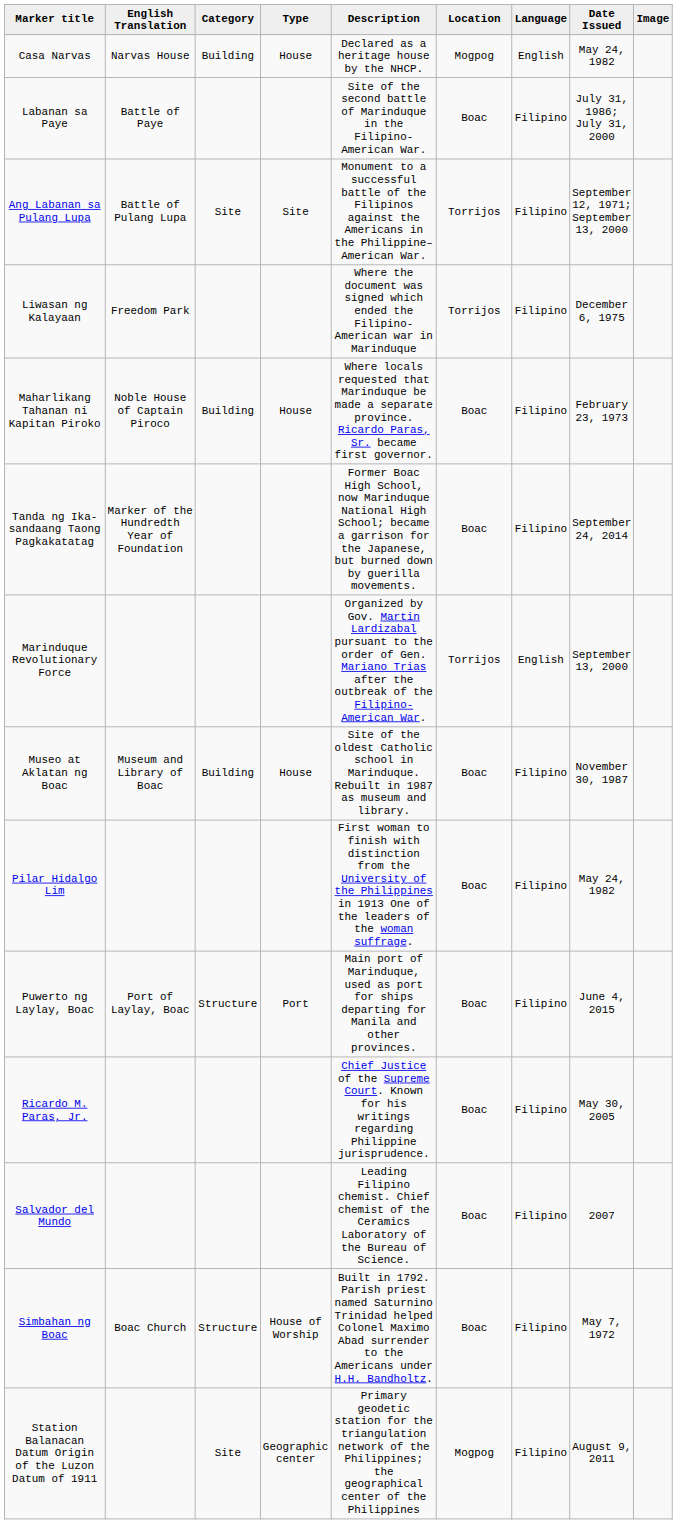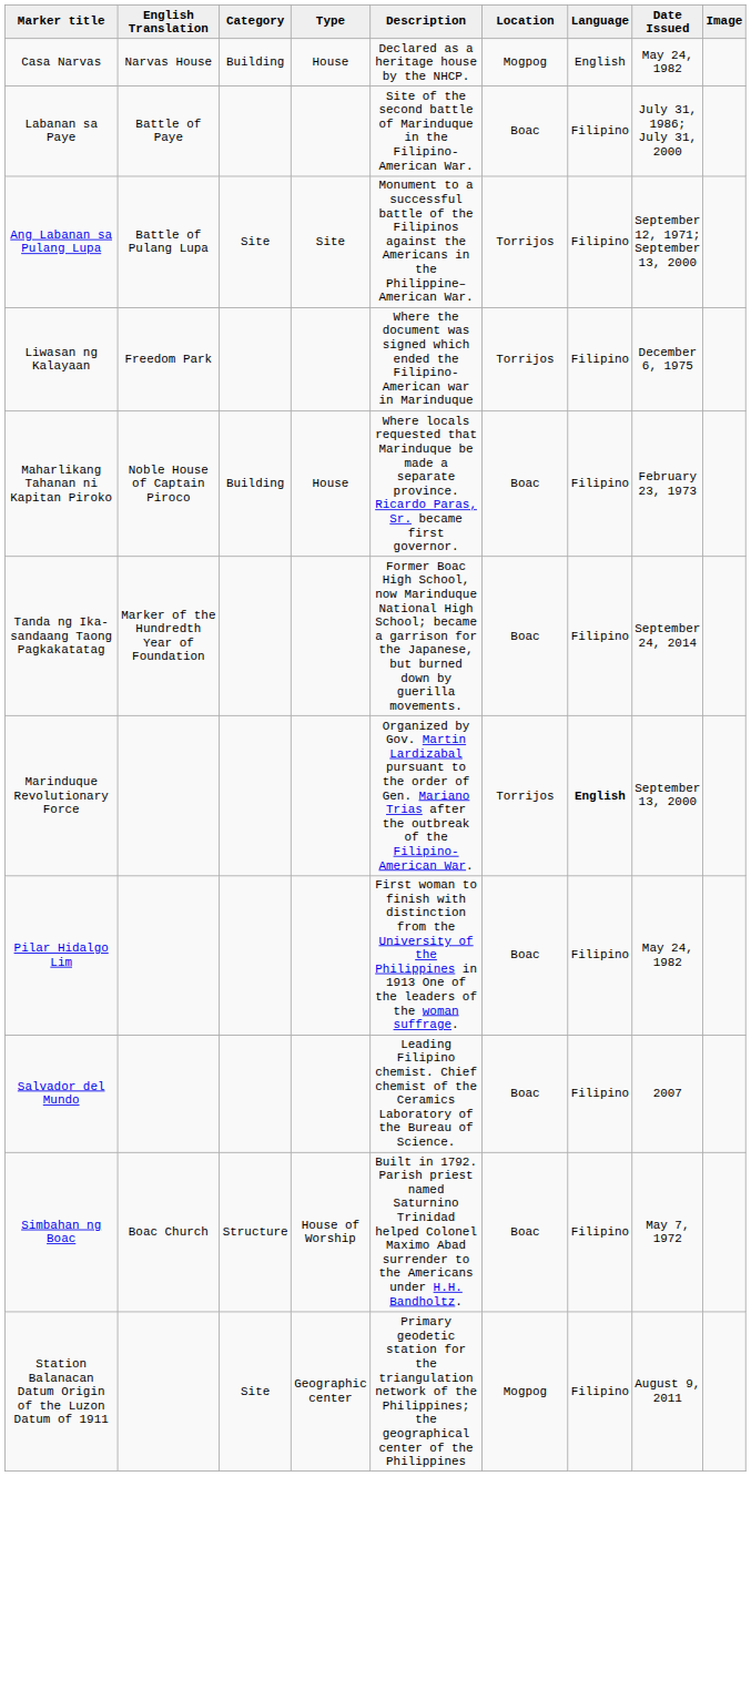 <table class="wikitable" style="width:90%; text-align:center;">
 <tr>
 <th style="width:20%; background:#efefef;">Marker title</th>
 <th style="width:20%; background:#efefef;">English Translation</th>
 <th style="width:10%; background:#efefef;">Category</th>
 <th style="width:10%; background:#efefef;">Type</th>
 <th style="width:20%; background:#efefef;">Description</th>
 <th style="width:20%; background:#efefef;">Location</th>
 <th style="width:10%; background:#efefef;">Language</th>
 <th style="width:10%; background:#efefef;">Date Issued</th>
 <th style="width:10%; background:#efefef;">Image</th>
 </tr>
 <tr>
 <td>Casa Narvas</td>
 <td>Narvas House</td>
 <td>Building</td>
 <td>House</td>
 <td>Declared as a heritage house by the NHCP.</td>
 <td>Mogpog</td>
 <td>English</td>
 <td>May 24, 1982</td>
 <td></td>
 </tr>
 <tr>
 <td>Labanan sa Paye</td>
 <td>Battle of Paye</td>
 <td></td>
 <td></td>
 <td>Site of the second battle of Marinduque in the Filipino-American War.</td>
 <td>Boac</td>
 <td>Filipino</td>
 <td>July 31, 1986; July 31, 2000</td>
 <td></td>
 </tr>
 <tr>
 <td><a href='#'>Ang Labanan sa Pulang Lupa</a></td>
 <td>Battle of Pulang Lupa</td>
 <td>Site</td>
 <td>Site</td>
 <td>Monument to a successful battle of the Filipinos against the Americans in the Philippine–American War.</td>
 <td>Torrijos</td>
 <td>Filipino</td>
 <td>September 12, 1971; September 13, 2000</td>
 <td></td>
 </tr>
 <tr>
 <td>Liwasan ng Kalayaan</td>
 <td>Freedom Park</td>
 <td></td>
 <td></td>
 <td>Where the document was signed which ended the Filipino-American war in Marinduque</td>
 <td>Torrijos</td>
 <td>Filipino</td>
 <td>December 6, 1975</td>
 <td></td>
 </tr>
 <tr>
 <td>Maharlikang Tahanan ni Kapitan Piroko</td>
 <td>Noble House of Captain Piroco</td>
 <td>Building</td>
 <td>House</td>
 <td>Where locals requested that Marinduque be made a separate province. <a href='#'>Ricardo Paras, Sr.</a> became first governor.</td>
 <td>Boac</td>
 <td>Filipino</td>
 <td>February 23, 1973</td>
 <td></td>
 </tr>
 <tr>
 <td>Tanda ng Ika-sandaang Taong Pagkakatatag</td>
 <td>Marker of the Hundredth Year of Foundation</td>
 <td></td>
 <td></td>
 <td>Former Boac High School, now Marinduque National High School; became a garrison for the Japanese, but burned down by guerilla movements.</td>
 <td>Boac</td>
 <td>Filipino</td>
 <td>September 24, 2014</td>
 <td></td>
 </tr>
 <tr>
 <td>Marinduque Revolutionary Force</td>
 <td></td>
 <td></td>
 <td></td>
 <td>Organized by Gov. <a href='#'>Martin Lardizabal</a> pursuant to the order of Gen. <a href='#'>Mariano Trias</a> after the outbreak of the <a href='#'>Filipino-American War</a>.</td>
 <td>Torrijos</td>
-<td>English</td>
+<td><strong>English</strong></td>
 <td>September 13, 2000</td>
-<td></td>
-</tr>
-<tr>
-<td>Museo at Aklatan ng Boac</td>
-<td>Museum and Library of Boac</td>
-<td>Building</td>
-<td>House</td>
-<td>Site of the oldest Catholic school in Marinduque. Rebuilt in 1987 as museum and library.</td>
-<td>Boac</td>
-<td>Filipino</td>
-<td>November 30, 1987</td>
 <td></td>
 </tr>
 <tr>
 <td><a href='#'>Pilar Hidalgo Lim</a></td>
 <td></td>
 <td></td>
 <td></td>
 <td>First woman to finish with distinction from the <a href='#'>University of the Philippines</a> in 1913 One of the leaders of the <a href='#'>woman suffrage</a>.</td>
 <td>Boac</td>
 <td>Filipino</td>
 <td>May 24, 1982</td>
-<td></td>
-</tr>
-<tr>
-<td>Puwerto ng Laylay, Boac</td>
-<td>Port of Laylay, Boac</td>
-<td>Structure</td>
-<td>Port</td>
-<td>Main port of Marinduque, used as port for ships departing for Manila and other provinces.</td>
-<td>Boac</td>
-<td>Filipino</td>
-<td>June 4, 2015</td>
-<td></td>
-</tr>
-<tr>
-<td><a href='#'>Ricardo M. Paras, Jr.</a></td>
-<td></td>
-<td></td>
-<td></td>
-<td><a href='#'>Chief Justice</a> of the <a href='#'>Supreme Court</a>. Known for his writings regarding Philippine jurisprudence.</td>
-<td>Boac</td>
-<td>Filipino</td>
-<td>May 30, 2005</td>
 <td></td>
 </tr>
 <tr>
 <td><a href='#'>Salvador del Mundo</a></td>
 <td></td>
 <td></td>
 <td></td>
 <td>Leading Filipino chemist. Chief chemist of the Ceramics Laboratory of the Bureau of Science.</td>
 <td>Boac</td>
 <td>Filipino</td>
 <td>2007</td>
 <td></td>
 </tr>
 <tr>
 <td><a href='#'>Simbahan ng Boac</a></td>
 <td>Boac Church</td>
 <td>Structure</td>
 <td>House of Worship</td>
 <td>Built in 1792. Parish priest named Saturnino Trinidad helped Colonel Maximo Abad surrender to the Americans under <a href='#'>H.H. Bandholtz</a>.</td>
 <td>Boac</td>
 <td>Filipino</td>
 <td>May 7, 1972</td>
 <td></td>
 </tr>
 <tr>
 <td>Station Balanacan <br> Datum Origin of the Luzon Datum of 1911</td>
 <td></td>
 <td>Site</td>
 <td>Geographic center</td>
 <td>Primary geodetic station for the triangulation network of the Philippines; the geographical center of the Philippines</td>
 <td>Mogpog</td>
 <td>Filipino</td>
 <td>August 9, 2011</td>
 <td></td>
 </tr>
 </table>
